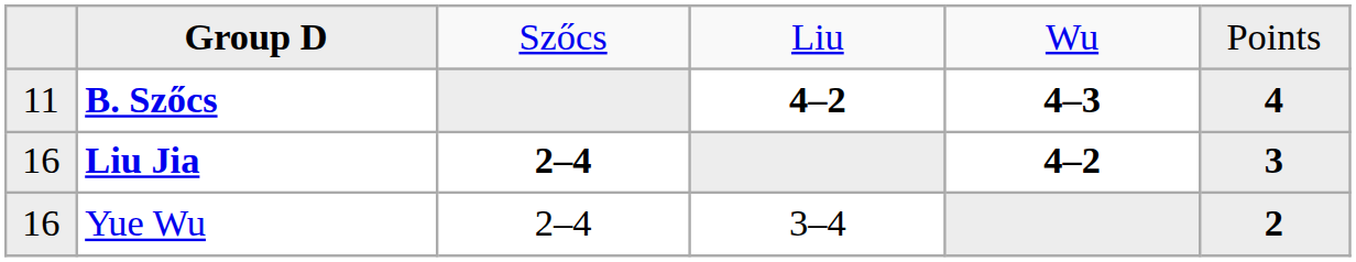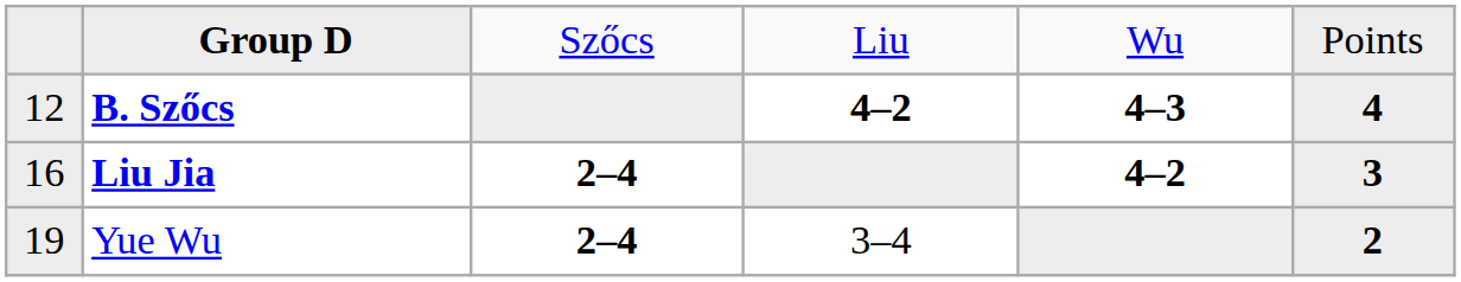 <table class="wikitable" style="font-size:90%">
 <tr style="text-align:center;">
 <td style="background-color:#ededed;" width="20"></td>
 <td style="background-color:#ededed;" width="130" style="text-align:center;"><strong>Group D</strong></td>
 <td width="90"> <a href='#'>Szőcs</a></td>
 <td width="90"> <a href='#'>Liu</a></td>
 <td width="90"> <a href='#'>Wu</a></td>
 <td style="background-color:#ededed;" width="50">Points</td>
 </tr>
 <tr style="text-align:center;background-color:#ffffff;">
-<td style="background-color:#ededed;">11</td>
+<td style="background-color:#ededed;">12</td>
 <td style="text-align:left;"> <strong><a href='#'>B. Szőcs</a></strong></td>
 <td style="background-color:#ededed;"></td>
 <td><strong>4–2</strong></td>
 <td><strong>4–3</strong></td>
 <td style="background-color:#ededed;"><strong>4</strong></td>
 </tr>
 <tr style="text-align:center;background-color:#ffffff;">
 <td style="background-color:#ededed;">16</td>
 <td style="text-align:left;"> <strong><a href='#'>Liu Jia</a></strong></td>
 <td><strong>2–4</strong></td>
 <td style="background-color:#ededed;"></td>
 <td><strong>4–2</strong></td>
 <td style="background-color:#ededed;"><strong>3</strong></td>
 </tr>
 <tr style="text-align:center;background-color:#ffffff;">
-<td style="background-color:#ededed;">16</td>
+<td style="background-color:#ededed;">19</td>
 <td style="text-align:left;"> <a href='#'>Yue Wu</a></td>
-<td>2–4</td>
+<td><strong>2–4</strong></td>
 <td>3–4</td>
 <td style="background-color:#ededed;"></td>
 <td style="background-color:#ededed;"><strong>2</strong></td>
 </tr>
 </table>
